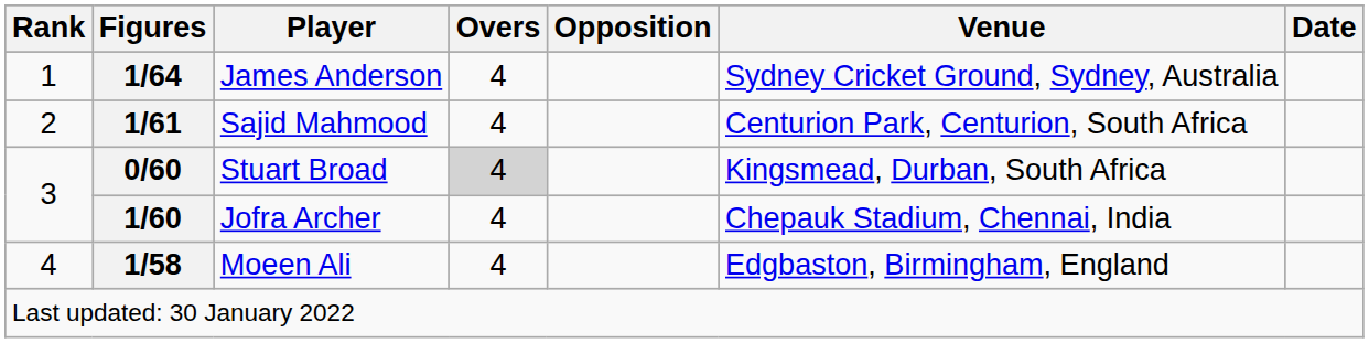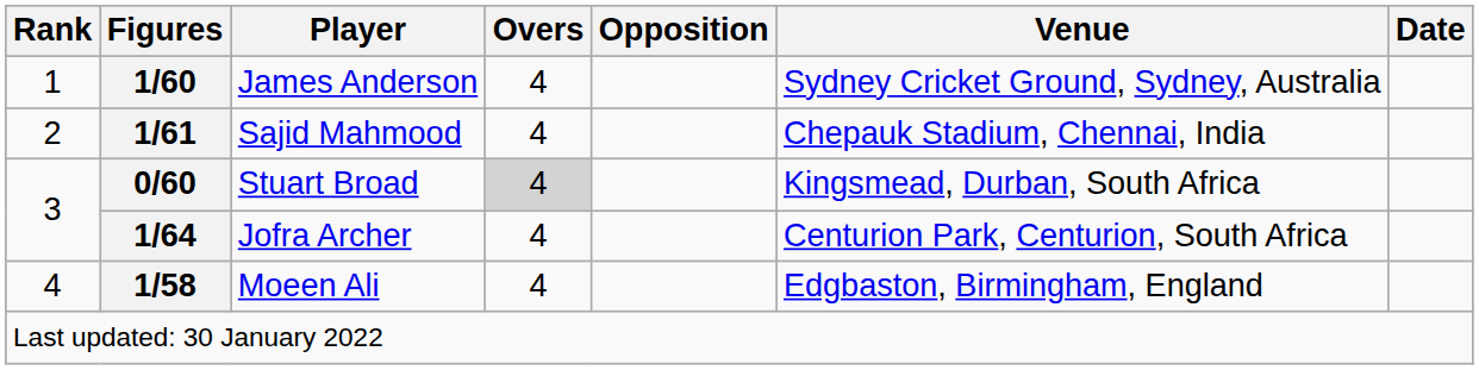 <table class="wikitable plainrowheaders">
 <tr>
 <th scope=col>Rank</th>
 <th scope=col>Figures</th>
 <th scope=col>Player</th>
 <th scope=col>Overs</th>
 <th scope=col>Opposition</th>
 <th scope=col>Venue</th>
 <th scope=col>Date</th>
 </tr>
 <tr>
 <td align=center>1</td>
-<th scope=row style=text-align:center;>1/64</th>
+<th scope=row style=text-align:center;>1/60</th>
 <td><a href='#'>James Anderson</a></td>
 <td align=center>4</td>
 <td></td>
 <td><a href='#'>Sydney Cricket Ground</a>, <a href='#'>Sydney</a>, Australia</td>
 <td></td>
 </tr>
 <tr>
 <td align=center>2</td>
 <th scope=row style=text-align:center;>1/61</th>
 <td><a href='#'>Sajid Mahmood</a></td>
 <td align=center>4</td>
 <td></td>
-<td><a href='#'>Centurion Park</a>, <a href='#'>Centurion</a>, South Africa</td>
+<td><a href='#'>Chepauk Stadium</a>, <a href='#'>Chennai</a>, India</td>
 <td></td>
 </tr>
 <tr>
 <td align=center rowspan=2>3</td>
 <th scope=row style=text-align:center;>0/60</th>
 <td><a href='#'>Stuart Broad</a></td>
 <td align=center style="background: lightgrey;">4</td>
 <td></td>
 <td><a href='#'>Kingsmead</a>, <a href='#'>Durban</a>, South Africa</td>
 <td> </td>
 </tr>
 <tr>
-<th scope=row style=text-align:center;>1/60</th>
+<th scope=row style=text-align:center;>1/64</th>
 <td><a href='#'>Jofra Archer</a></td>
 <td align=center>4</td>
 <td></td>
-<td><a href='#'>Chepauk Stadium</a>, <a href='#'>Chennai</a>, India</td>
+<td><a href='#'>Centurion Park</a>, <a href='#'>Centurion</a>, South Africa</td>
 <td></td>
 </tr>
 <tr>
 <td align=center>4</td>
 <th scope=row style=text-align:center;>1/58</th>
 <td><a href='#'>Moeen Ali</a></td>
 <td align=center>4</td>
 <td></td>
 <td><a href='#'>Edgbaston</a>, <a href='#'>Birmingham</a>, England</td>
 <td></td>
 </tr>
 <tr>
 <td colspan=7><small>Last updated: 30 January 2022</small></td>
 </tr>
 </table>
